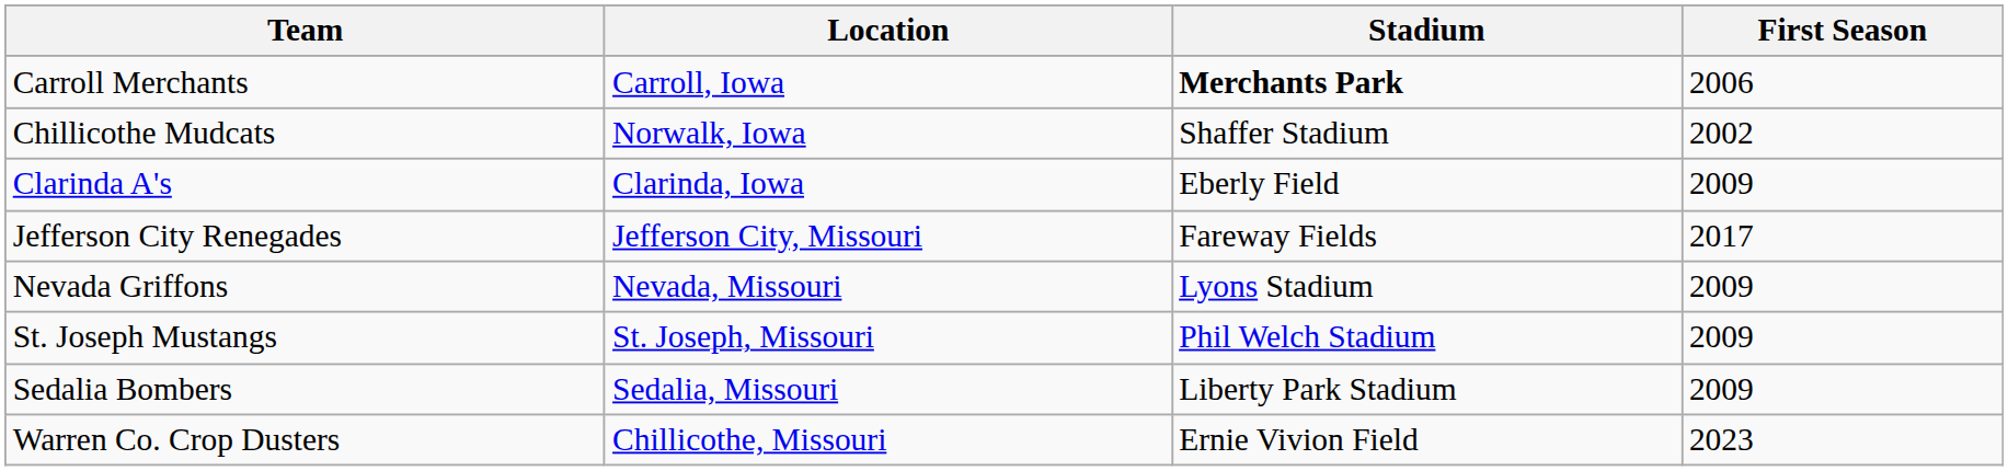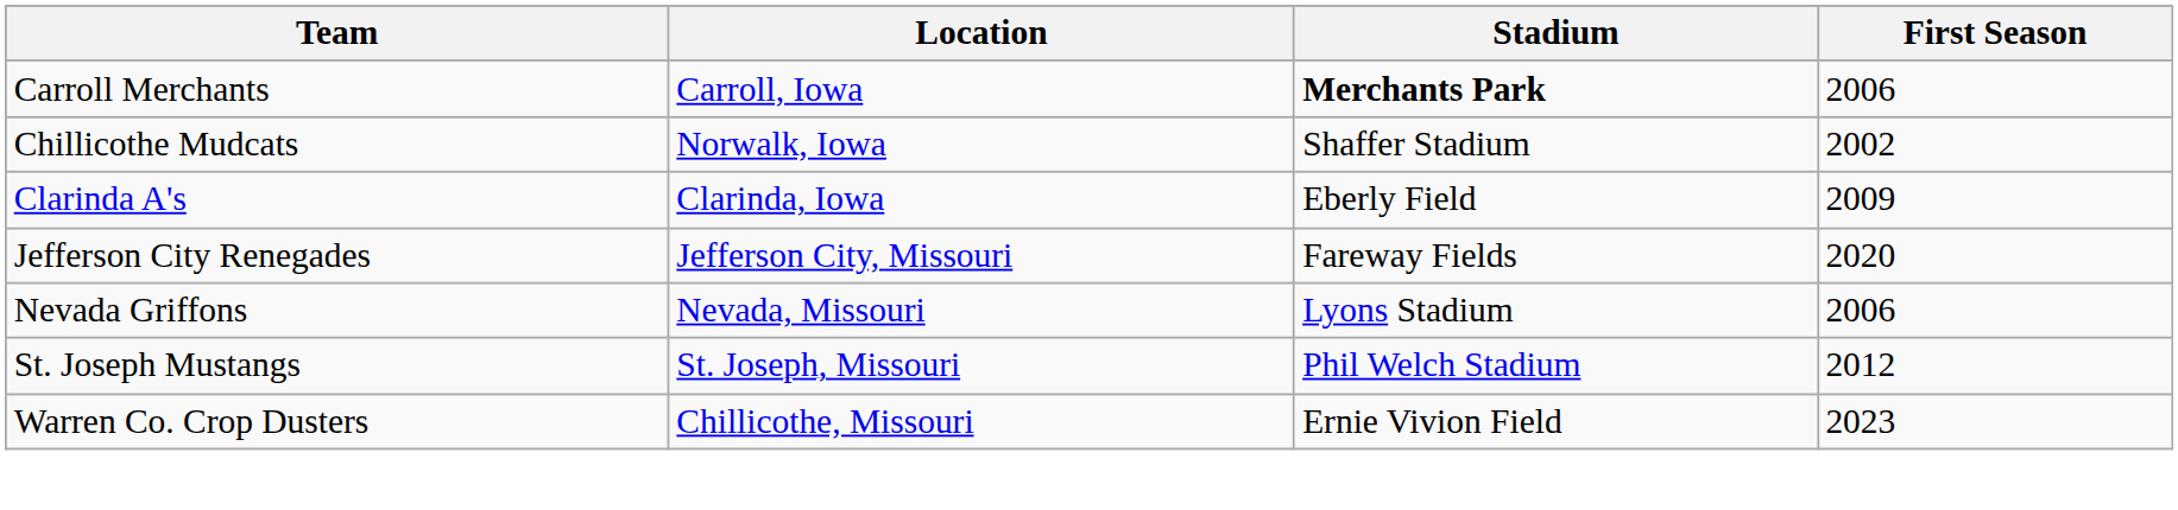 <table class="wikitable" style="width:62em">
 <tr>
 <th>Team</th>
 <th>Location</th>
 <th>Stadium</th>
 <th>First Season</th>
 </tr>
 <tr>
 <td>Carroll Merchants</td>
 <td><a href='#'>Carroll, Iowa</a></td>
 <td><strong>Merchants Park</strong></td>
 <td>2006</td>
 </tr>
 <tr>
 <td>Chillicothe Mudcats</td>
 <td><a href='#'>Norwalk, Iowa</a></td>
 <td>Shaffer Stadium</td>
 <td>2002</td>
 </tr>
 <tr>
 <td><a href='#'>Clarinda A's</a></td>
 <td><a href='#'>Clarinda, Iowa</a></td>
 <td>Eberly Field</td>
 <td>2009</td>
 </tr>
 <tr>
 <td>Jefferson City Renegades</td>
 <td><a href='#'>Jefferson City, Missouri</a></td>
 <td>Fareway Fields</td>
-<td>2017</td>
+<td>2020</td>
 </tr>
 <tr>
 <td>Nevada Griffons</td>
 <td><a href='#'>Nevada, Missouri</a></td>
 <td><a href='#'>Lyons</a> Stadium</td>
-<td>2009</td>
+<td>2006</td>
 </tr>
 <tr>
 <td>St. Joseph Mustangs</td>
 <td><a href='#'>St. Joseph, Missouri</a></td>
 <td><a href='#'>Phil Welch Stadium</a></td>
-<td>2009</td>
-</tr>
-<tr>
-<td>Sedalia Bombers</td>
-<td><a href='#'>Sedalia, Missouri</a></td>
-<td>Liberty Park Stadium</td>
-<td>2009</td>
+<td>2012</td>
 </tr>
 <tr>
 <td>Warren Co. Crop Dusters</td>
 <td><a href='#'>Chillicothe, Missouri</a></td>
 <td>Ernie Vivion Field</td>
 <td>2023</td>
 </tr>
 </table>
